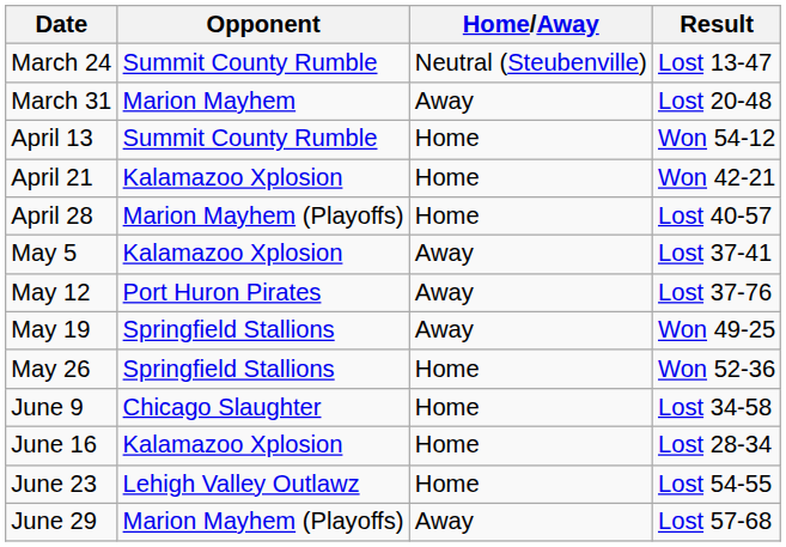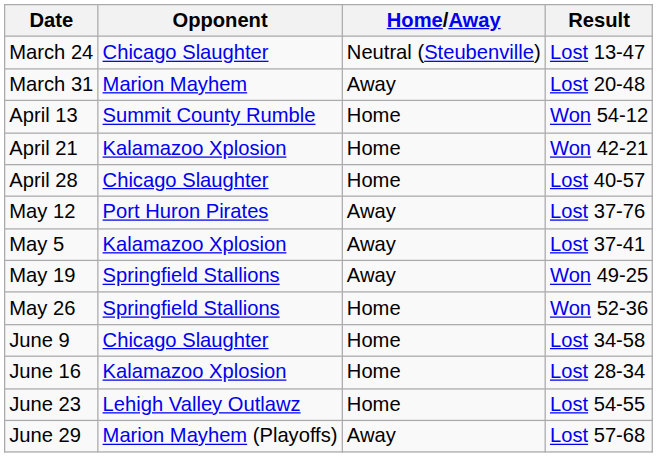 <table class="wikitable">
 <tr>
 <th>Date</th>
 <th>Opponent</th>
 <th><a href='#'>Home</a>/<a href='#'>Away</a></th>
 <th>Result</th>
 </tr>
 <tr>
 <td>March 24</td>
-<td><a href='#'>Summit County Rumble</a></td>
+<td><a href='#'>Chicago Slaughter</a></td>
 <td>Neutral (<a href='#'>Steubenville</a>)</td>
 <td><a href='#'>Lost</a> 13-47</td>
 </tr>
 <tr>
 <td>March 31</td>
 <td><a href='#'>Marion Mayhem</a></td>
 <td>Away</td>
 <td><a href='#'>Lost</a> 20-48</td>
 </tr>
 <tr>
 <td>April 13</td>
 <td><a href='#'>Summit County Rumble</a></td>
 <td>Home</td>
 <td><a href='#'>Won</a> 54-12</td>
 </tr>
 <tr>
 <td>April 21</td>
 <td><a href='#'>Kalamazoo Xplosion</a></td>
 <td>Home</td>
 <td><a href='#'>Won</a> 42-21</td>
 </tr>
 <tr>
 <td>April 28</td>
-<td><a href='#'>Marion Mayhem</a> (Playoffs)</td>
+<td><a href='#'>Chicago Slaughter</a></td>
 <td>Home</td>
 <td><a href='#'>Lost</a> 40-57</td>
+</tr>
+<tr>
+<td>May 12</td>
+<td><a href='#'>Port Huron Pirates</a></td>
+<td>Away</td>
+<td><a href='#'>Lost</a> 37-76</td>
 </tr>
 <tr>
 <td>May 5</td>
 <td><a href='#'>Kalamazoo Xplosion</a></td>
 <td>Away</td>
 <td><a href='#'>Lost</a> 37-41</td>
-</tr>
-<tr>
-<td>May 12</td>
-<td><a href='#'>Port Huron Pirates</a></td>
-<td>Away</td>
-<td><a href='#'>Lost</a> 37-76</td>
 </tr>
 <tr>
 <td>May 19</td>
 <td><a href='#'>Springfield Stallions</a></td>
 <td>Away</td>
 <td><a href='#'>Won</a> 49-25</td>
 </tr>
 <tr>
 <td>May 26</td>
 <td><a href='#'>Springfield Stallions</a></td>
 <td>Home</td>
 <td><a href='#'>Won</a> 52-36</td>
 </tr>
 <tr>
 <td>June 9</td>
 <td><a href='#'>Chicago Slaughter</a></td>
 <td>Home</td>
 <td><a href='#'>Lost</a> 34-58</td>
 </tr>
 <tr>
 <td>June 16</td>
 <td><a href='#'>Kalamazoo Xplosion</a></td>
 <td>Home</td>
 <td><a href='#'>Lost</a> 28-34</td>
 </tr>
 <tr>
 <td>June 23</td>
 <td><a href='#'>Lehigh Valley Outlawz</a></td>
 <td>Home</td>
 <td><a href='#'>Lost</a> 54-55</td>
 </tr>
 <tr>
 <td>June 29</td>
 <td><a href='#'>Marion Mayhem</a> (Playoffs)</td>
 <td>Away</td>
 <td><a href='#'>Lost</a> 57-68</td>
 </tr>
 </table>
